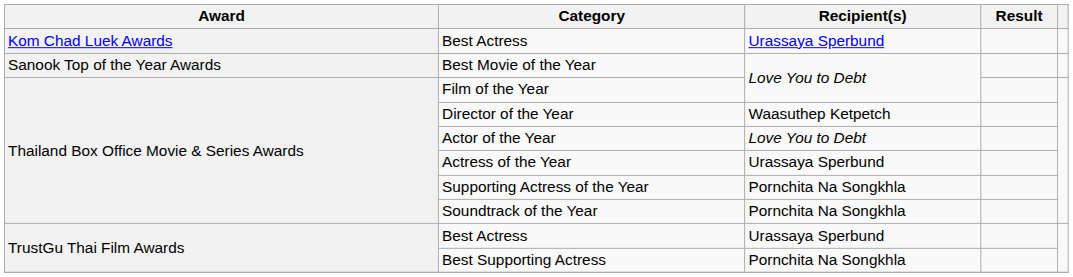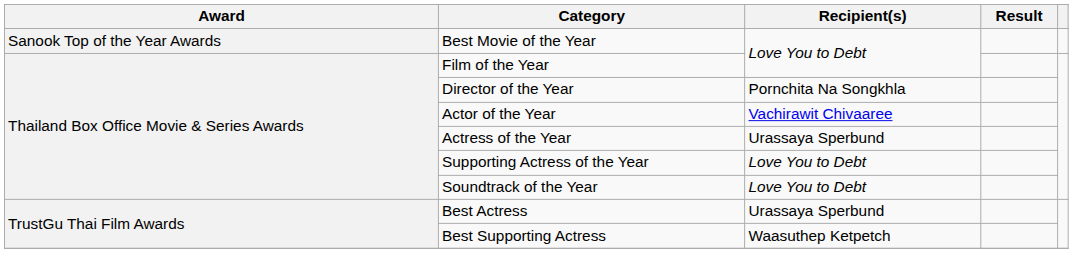 <table class="wikitable sortable" style="width:70%;">
 <tr style="background:#ccc; text-align:center;">
 <th scope="col">Award</th>
 <th scope="col">Category</th>
 <th scope="col">Recipient(s)</th>
 <th scope="col">Result</th>
 <th scope="col" class="unsortable"></th>
-</tr>
-<tr>
-<th scope="row"; style="font-weight:normal; text-align:left;"\><a href='#'>Kom Chad Luek Awards</a></th>
-<td>Best Actress</td>
-<td><a href='#'>Urassaya Sperbund</a></td>
-<td></td>
-<td style="text-align:center"></td>
 </tr>
 <tr>
 <th scope="row"; style="font-weight:normal; text-align:left;"\>Sanook Top of the Year Awards</th>
 <td>Best Movie of the Year</td>
 <td rowspan=2><em>Love You to Debt</em></td>
 <td></td>
 <td style="text-align:center"></td>
 </tr>
 <tr>
 <th rowspan=6 scope="row"; style="font-weight:normal; text-align:left;"\>Thailand Box Office Movie & Series Awards</th>
 <td>Film of the Year</td>
 <td></td>
 <td rowspan=6 style="text-align: center;"></td>
 </tr>
 <tr>
 <td>Director of the Year</td>
-<td>Waasuthep Ketpetch</td>
+<td>Pornchita Na Songkhla</td>
 <td></td>
 </tr>
 <tr>
 <td>Actor of the Year</td>
-<td><em>Love You to Debt</em></td>
+<td><a href='#'>Vachirawit Chivaaree</a></td>
 <td></td>
 </tr>
 <tr>
 <td>Actress of the Year</td>
 <td>Urassaya Sperbund</td>
 <td></td>
 </tr>
 <tr>
 <td>Supporting Actress of the Year</td>
-<td>Pornchita Na Songkhla</td>
+<td><em>Love You to Debt</em></td>
 <td></td>
 </tr>
 <tr>
 <td>Soundtrack of the Year</td>
-<td>Pornchita Na Songkhla</td>
+<td><em>Love You to Debt</em></td>
 <td></td>
 </tr>
 <tr>
 <th rowspan="2" scope="row"; style="font-weight:normal; text-align:left;"\>TrustGu Thai Film Awards</th>
 <td>Best Actress</td>
 <td>Urassaya Sperbund</td>
 <td></td>
 <td rowspan="2" style="text-align:center"></td>
 </tr>
 <tr>
 <td>Best Supporting Actress</td>
-<td>Pornchita Na Songkhla</td>
+<td>Waasuthep Ketpetch</td>
 <td></td>
 </tr>
 <tr>
 </tr>
 </table>
